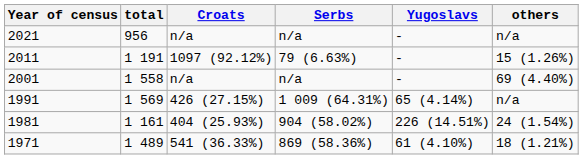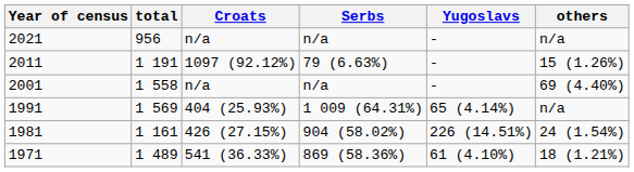 <table class="wikitable">
 <tr>
 <th>Year of census</th>
 <th>total</th>
 <th><a href='#'>Croats</a></th>
 <th><a href='#'>Serbs</a></th>
 <th><a href='#'>Yugoslavs</a></th>
 <th>others</th>
 </tr>
 <tr>
 <td>2021</td>
 <td>956</td>
 <td>n/a</td>
 <td>n/a</td>
 <td>-</td>
 <td>n/a</td>
 </tr>
 <tr>
 <td>2011</td>
 <td>1 191</td>
 <td>1097 (92.12%)</td>
 <td>79 (6.63%)</td>
 <td>-</td>
 <td>15 (1.26%)</td>
 </tr>
 <tr>
 <td>2001</td>
 <td>1 558</td>
 <td>n/a</td>
 <td>n/a</td>
 <td>-</td>
 <td>69 (4.40%)</td>
 </tr>
 <tr>
 <td>1991</td>
 <td>1 569</td>
-<td>426 (27.15%)</td>
+<td>404 (25.93%)</td>
 <td>1 009 (64.31%)</td>
 <td>65 (4.14%)</td>
 <td>n/a</td>
 </tr>
 <tr>
 <td>1981</td>
 <td>1 161</td>
-<td>404 (25.93%)</td>
+<td>426 (27.15%)</td>
 <td>904 (58.02%)</td>
 <td>226 (14.51%)</td>
 <td>24 (1.54%)</td>
 </tr>
 <tr>
 <td>1971</td>
 <td>1 489</td>
 <td>541 (36.33%)</td>
 <td>869 (58.36%)</td>
 <td>61 (4.10%)</td>
 <td>18 (1.21%)</td>
 </tr>
 </table>
